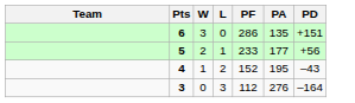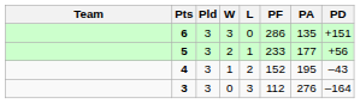 <table class=wikitable style="text-align:center">
 <tr>
 <th width=220>Team</th>
 <th width=20>Pts</th>
+<th width=20>Pld</th>
 <th width=20>W</th>
 <th width=20>L</th>
 <th width=35>PF</th>
 <th width=35>PA</th>
 <th width=35>PD</th>
 </tr>
 <tr bgcolor=#ccffcc>
 <td align=left></td>
 <td><strong>6</strong></td>
 <td>3</td>
+<td>3</td>
 <td>0</td>
 <td>286</td>
 <td>135</td>
 <td>+151</td>
 </tr>
 <tr bgcolor=#ccffcc>
 <td align=left></td>
 <td><strong>5</strong></td>
+<td>3</td>
 <td>2</td>
 <td>1</td>
 <td>233</td>
 <td>177</td>
 <td>+56</td>
 </tr>
 <tr>
 <td align=left></td>
 <td><strong>4</strong></td>
+<td>3</td>
 <td>1</td>
 <td>2</td>
 <td>152</td>
 <td>195</td>
 <td>–43</td>
 </tr>
 <tr>
 <td align=left></td>
 <td><strong>3</strong></td>
+<td>3</td>
 <td>0</td>
 <td>3</td>
 <td>112</td>
 <td>276</td>
 <td>–164</td>
 </tr>
 </table>
